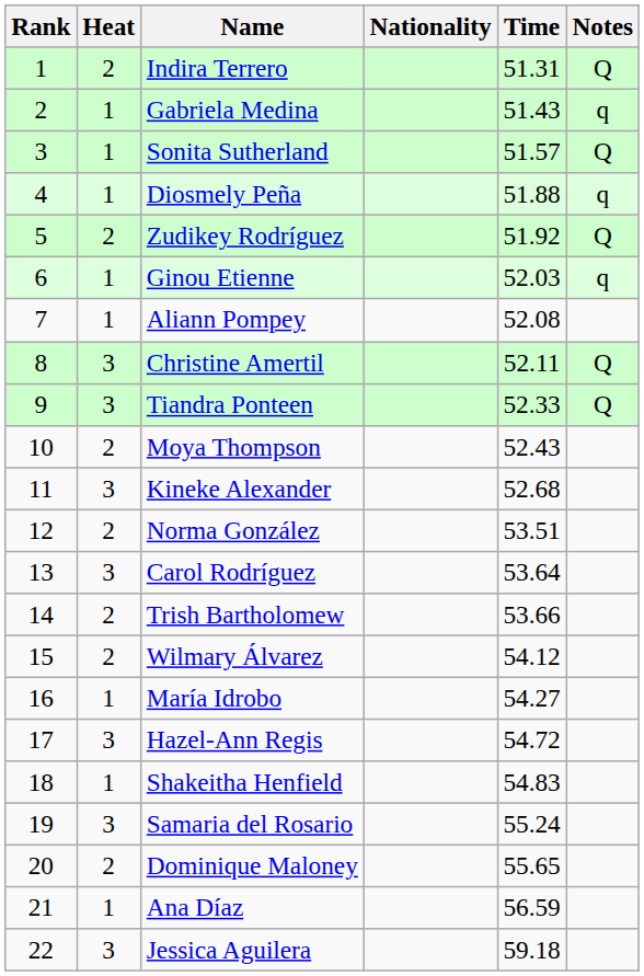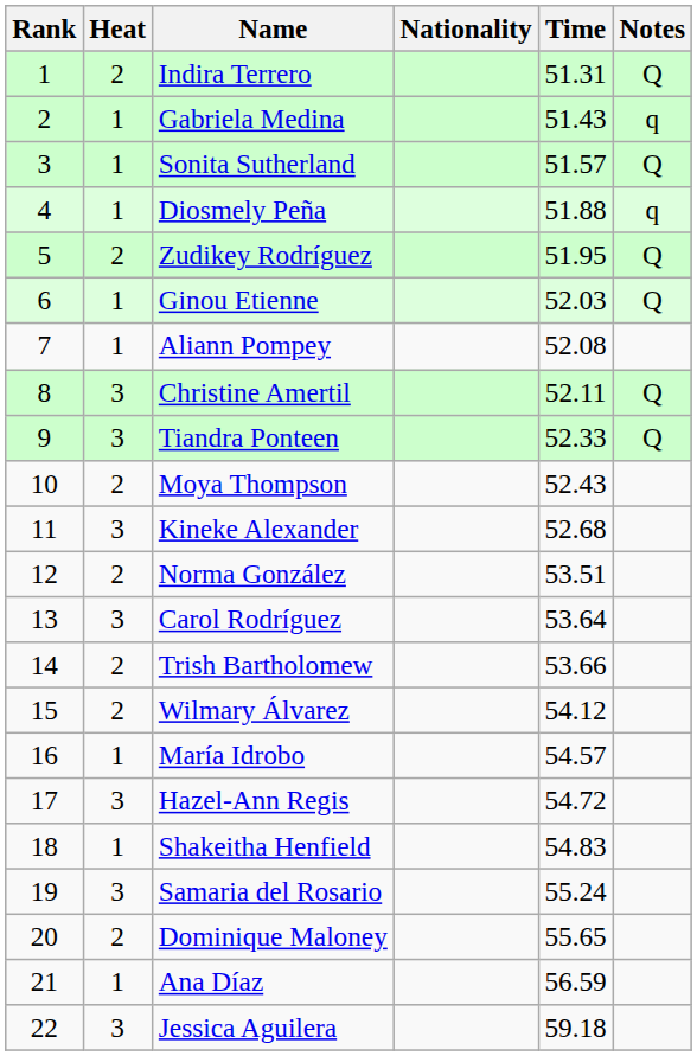 <table class="wikitable sortable" style="text-align:center;font-size:95%">
 <tr>
 <th>Rank</th>
 <th>Heat</th>
 <th>Name</th>
 <th>Nationality</th>
 <th>Time</th>
 <th>Notes</th>
 </tr>
 <tr bgcolor=ccffcc>
 <td>1</td>
 <td>2</td>
 <td align=left><a href='#'>Indira Terrero</a></td>
 <td align=left></td>
 <td>51.31</td>
 <td>Q</td>
 </tr>
 <tr bgcolor=ccffcc>
 <td>2</td>
 <td>1</td>
 <td align=left><a href='#'>Gabriela Medina</a></td>
 <td align=left></td>
 <td>51.43</td>
 <td>q</td>
 </tr>
 <tr bgcolor=ccffcc>
 <td>3</td>
 <td>1</td>
 <td align=left><a href='#'>Sonita Sutherland</a></td>
 <td align=left></td>
 <td>51.57</td>
 <td>Q</td>
 </tr>
 <tr bgcolor=ddffdd>
 <td>4</td>
 <td>1</td>
 <td align=left><a href='#'>Diosmely Peña</a></td>
 <td align=left></td>
 <td>51.88</td>
 <td>q</td>
 </tr>
 <tr bgcolor=ccffcc>
 <td>5</td>
 <td>2</td>
 <td align=left><a href='#'>Zudikey Rodríguez</a></td>
 <td align=left></td>
-<td>51.92</td>
+<td>51.95</td>
 <td>Q</td>
 </tr>
 <tr bgcolor=ddffdd>
 <td>6</td>
 <td>1</td>
 <td align=left><a href='#'>Ginou Etienne</a></td>
 <td align=left></td>
 <td>52.03</td>
-<td>q</td>
+<td>Q</td>
 </tr>
 <tr>
 <td>7</td>
 <td>1</td>
 <td align=left><a href='#'>Aliann Pompey</a></td>
 <td align=left></td>
 <td>52.08</td>
 <td></td>
 </tr>
 <tr bgcolor=ccffcc>
 <td>8</td>
 <td>3</td>
 <td align=left><a href='#'>Christine Amertil</a></td>
 <td align=left></td>
 <td>52.11</td>
 <td>Q</td>
 </tr>
 <tr bgcolor=ccffcc>
 <td>9</td>
 <td>3</td>
 <td align=left><a href='#'>Tiandra Ponteen</a></td>
 <td align=left></td>
 <td>52.33</td>
 <td>Q</td>
 </tr>
 <tr>
 <td>10</td>
 <td>2</td>
 <td align=left><a href='#'>Moya Thompson</a></td>
 <td align=left></td>
 <td>52.43</td>
 <td></td>
 </tr>
 <tr>
 <td>11</td>
 <td>3</td>
 <td align=left><a href='#'>Kineke Alexander</a></td>
 <td align=left></td>
 <td>52.68</td>
 <td></td>
 </tr>
 <tr>
 <td>12</td>
 <td>2</td>
 <td align=left><a href='#'>Norma González</a></td>
 <td align=left></td>
 <td>53.51</td>
 <td></td>
 </tr>
 <tr>
 <td>13</td>
 <td>3</td>
 <td align=left><a href='#'>Carol Rodríguez</a></td>
 <td align=left></td>
 <td>53.64</td>
 <td></td>
 </tr>
 <tr>
 <td>14</td>
 <td>2</td>
 <td align=left><a href='#'>Trish Bartholomew</a></td>
 <td align=left></td>
 <td>53.66</td>
 <td></td>
 </tr>
 <tr>
 <td>15</td>
 <td>2</td>
 <td align=left><a href='#'>Wilmary Álvarez</a></td>
 <td align=left></td>
 <td>54.12</td>
 <td></td>
 </tr>
 <tr>
 <td>16</td>
 <td>1</td>
 <td align=left><a href='#'>María Idrobo</a></td>
 <td align=left></td>
-<td>54.27</td>
+<td>54.57</td>
 <td></td>
 </tr>
 <tr>
 <td>17</td>
 <td>3</td>
 <td align=left><a href='#'>Hazel-Ann Regis</a></td>
 <td align=left></td>
 <td>54.72</td>
 <td></td>
 </tr>
 <tr>
 <td>18</td>
 <td>1</td>
 <td align=left><a href='#'>Shakeitha Henfield</a></td>
 <td align=left></td>
 <td>54.83</td>
 <td></td>
 </tr>
 <tr>
 <td>19</td>
 <td>3</td>
 <td align=left><a href='#'>Samaria del Rosario</a></td>
 <td align=left></td>
 <td>55.24</td>
 <td></td>
 </tr>
 <tr>
 <td>20</td>
 <td>2</td>
 <td align=left><a href='#'>Dominique Maloney</a></td>
 <td align=left></td>
 <td>55.65</td>
 <td></td>
 </tr>
 <tr>
 <td>21</td>
 <td>1</td>
 <td align=left><a href='#'>Ana Díaz</a></td>
 <td align=left></td>
 <td>56.59</td>
 <td></td>
 </tr>
 <tr>
 <td>22</td>
 <td>3</td>
 <td align=left><a href='#'>Jessica Aguilera</a></td>
 <td align=left></td>
 <td>59.18</td>
 <td></td>
 </tr>
 </table>
